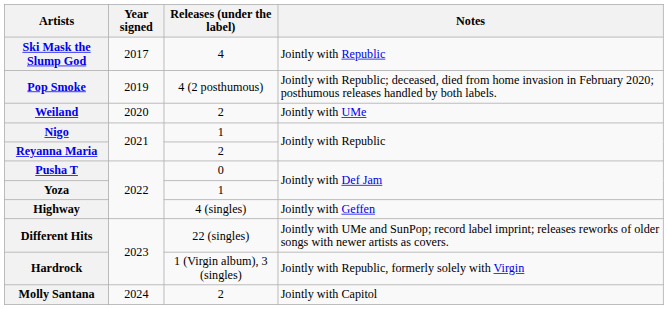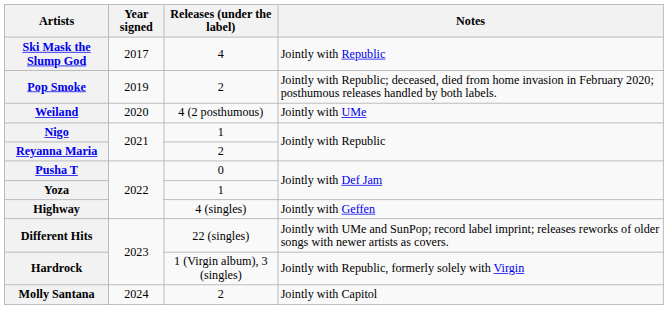 <table class="wikitable sortable">
 <tr>
 <th>Artists</th>
 <th>Year signed</th>
 <th>Releases (under the label)</th>
 <th>Notes</th>
 </tr>
 <tr>
 <th><a href='#'>Ski Mask the Slump God</a></th>
 <td style="text-align:center;">2017</td>
 <td style="text-align:center;">4</td>
 <td>Jointly with <a href='#'>Republic</a></td>
 </tr>
 <tr>
 <th><a href='#'>Pop Smoke</a></th>
 <td style="text-align:center;">2019</td>
-<td style="text-align:center;">4 (2 posthumous)</td>
+<td style="text-align:center;">2</td>
 <td>Jointly with Republic; deceased, died from home invasion in February 2020; posthumous releases handled by both labels.</td>
 </tr>
 <tr>
 <th><a href='#'>Weiland</a></th>
 <td style="text-align:center;">2020</td>
-<td style="text-align:center;">2</td>
+<td style="text-align:center;">4 (2 posthumous)</td>
 <td>Jointly with <a href='#'>UMe</a></td>
 </tr>
 <tr>
 <th><a href='#'>Nigo</a></th>
 <td rowspan="2" style="text-align:center;">2021</td>
 <td style="text-align:center;">1</td>
 <td rowspan="2">Jointly with Republic</td>
 </tr>
 <tr>
 <th><a href='#'>Reyanna Maria</a></th>
 <td style="text-align:center;">2</td>
 </tr>
 <tr>
 <th><a href='#'>Pusha T</a></th>
 <td rowspan="3" style="text-align:center;">2022</td>
 <td style="text-align:center;">0</td>
 <td rowspan="2">Jointly with <a href='#'>Def Jam</a></td>
 </tr>
 <tr>
 <th>Yoza</th>
 <td style="text-align:center;">1</td>
 </tr>
 <tr>
 <th>Highway</th>
 <td style="text-align:center;">4 (singles)</td>
 <td rowspan="1">Jointly with <a href='#'>Geffen</a></td>
 </tr>
 <tr>
 <th>Different Hits</th>
 <td rowspan="2" style="text-align:center;">2023</td>
 <td style="text-align:center;">22 (singles)</td>
 <td rowspan="1">Jointly with UMe and SunPop; record label imprint; releases reworks of older songs with newer artists as covers.</td>
 </tr>
 <tr>
 <th>Hardrock</th>
 <td style="text-align:center;">1 (Virgin album), 3 (singles)</td>
 <td rowspan="1">Jointly with Republic, formerly solely with <a href='#'>Virgin</a></td>
 </tr>
 <tr>
 <th>Molly Santana</th>
 <td style="text-align:center;">2024</td>
 <td style="text-align:center;">2</td>
 <td rowspan="1">Jointly with Capitol</td>
 </tr>
 </table>
